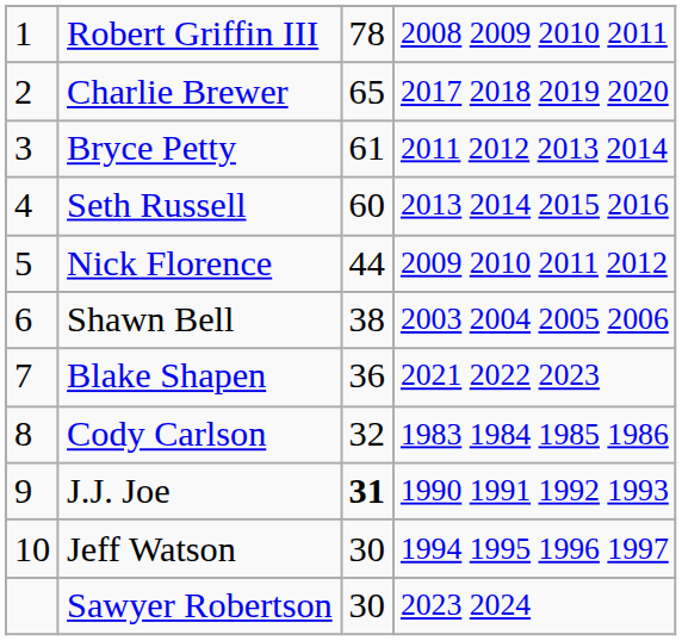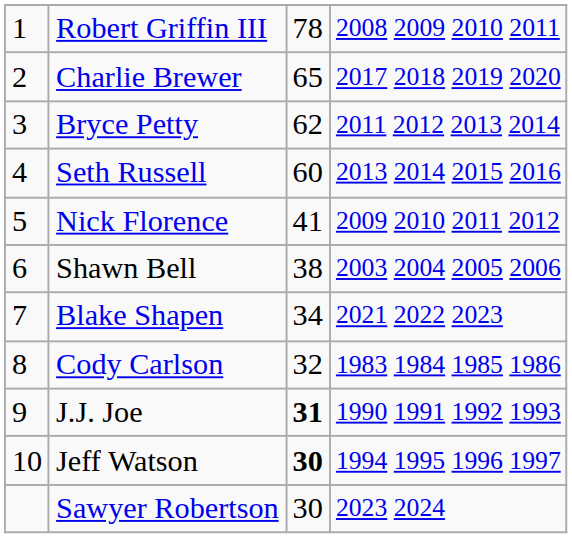 <table class="wikitable">
 <tr>
 </tr>
 <tr>
 <td>1</td>
 <td><a href='#'>Robert Griffin III</a></td>
 <td>78</td>
 <td style="font-size:85%;"><a href='#'>2008</a> <a href='#'>2009</a> <a href='#'>2010</a> <a href='#'>2011</a></td>
 </tr>
 <tr>
 <td>2</td>
 <td><a href='#'>Charlie Brewer</a></td>
 <td>65</td>
 <td style="font-size:85%;"><a href='#'>2017</a> <a href='#'>2018</a> <a href='#'>2019</a> <a href='#'>2020</a></td>
 </tr>
 <tr>
 <td>3</td>
 <td><a href='#'>Bryce Petty</a></td>
-<td>61</td>
+<td>62</td>
 <td style="font-size:85%;"><a href='#'>2011</a> <a href='#'>2012</a> <a href='#'>2013</a> <a href='#'>2014</a></td>
 </tr>
 <tr>
 <td>4</td>
 <td><a href='#'>Seth Russell</a></td>
 <td>60</td>
 <td style="font-size:85%;"><a href='#'>2013</a> <a href='#'>2014</a> <a href='#'>2015</a> <a href='#'>2016</a></td>
 </tr>
 <tr>
 <td>5</td>
 <td><a href='#'>Nick Florence</a></td>
-<td>44</td>
+<td>41</td>
 <td style="font-size:85%;"><a href='#'>2009</a> <a href='#'>2010</a> <a href='#'>2011</a> <a href='#'>2012</a></td>
 </tr>
 <tr>
 <td>6</td>
 <td>Shawn Bell</td>
 <td>38</td>
 <td style="font-size:85%;"><a href='#'>2003</a> <a href='#'>2004</a> <a href='#'>2005</a> <a href='#'>2006</a></td>
 </tr>
 <tr>
 <td>7</td>
 <td><a href='#'>Blake Shapen</a></td>
-<td>36</td>
+<td>34</td>
 <td style="font-size:85%;"><a href='#'>2021</a> <a href='#'>2022</a> <a href='#'>2023</a></td>
 </tr>
 <tr>
 <td>8</td>
 <td><a href='#'>Cody Carlson</a></td>
 <td>32</td>
 <td style="font-size:85%;"><a href='#'>1983</a> <a href='#'>1984</a> <a href='#'>1985</a> <a href='#'>1986</a></td>
 </tr>
 <tr>
 <td>9</td>
 <td>J.J. Joe</td>
 <td><strong>31</strong></td>
 <td style="font-size:85%;"><a href='#'>1990</a> <a href='#'>1991</a> <a href='#'>1992</a> <a href='#'>1993</a></td>
 </tr>
 <tr>
 <td>10</td>
 <td>Jeff Watson</td>
-<td>30</td>
+<td><strong>30</strong></td>
 <td style="font-size:85%;"><a href='#'>1994</a> <a href='#'>1995</a> <a href='#'>1996</a> <a href='#'>1997</a></td>
 </tr>
 <tr>
 <td></td>
 <td><a href='#'>Sawyer Robertson</a></td>
 <td>30</td>
 <td style="font-size:85%;"><a href='#'>2023</a> <a href='#'>2024</a></td>
 </tr>
 </table>
